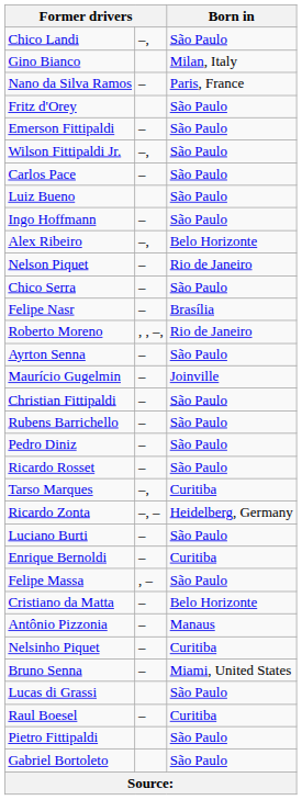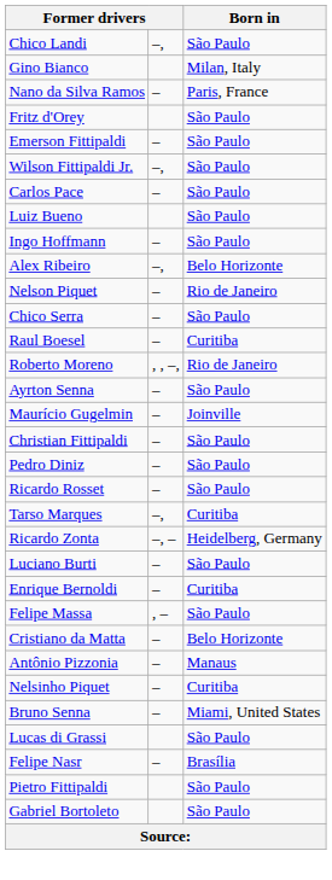 <table class="wikitable" border="1">
 <tr>
 <th colspan=2>Former drivers</th>
 <th>Born in</th>
 </tr>
 <tr>
 <td><a href='#'>Chico Landi</a></td>
 <td>–, </td>
 <td><a href='#'>São Paulo</a></td>
 </tr>
 <tr>
 <td><a href='#'>Gino Bianco</a></td>
 <td></td>
 <td><a href='#'>Milan</a>, Italy</td>
 </tr>
 <tr>
 <td><a href='#'>Nano da Silva Ramos</a></td>
 <td>–</td>
 <td><a href='#'>Paris</a>, France</td>
 </tr>
 <tr>
 <td><a href='#'>Fritz d'Orey</a></td>
 <td></td>
 <td><a href='#'>São Paulo</a></td>
 </tr>
 <tr>
 <td><a href='#'>Emerson Fittipaldi</a></td>
 <td>–</td>
 <td><a href='#'>São Paulo</a></td>
 </tr>
 <tr>
 <td><a href='#'>Wilson Fittipaldi Jr.</a></td>
 <td>–, </td>
 <td><a href='#'>São Paulo</a></td>
 </tr>
 <tr>
 <td><a href='#'>Carlos Pace</a></td>
 <td>–</td>
 <td><a href='#'>São Paulo</a></td>
 </tr>
 <tr>
 <td><a href='#'>Luiz Bueno</a></td>
 <td></td>
 <td><a href='#'>São Paulo</a></td>
 </tr>
 <tr>
 <td><a href='#'>Ingo Hoffmann</a></td>
 <td>–</td>
 <td><a href='#'>São Paulo</a></td>
 </tr>
 <tr>
 <td><a href='#'>Alex Ribeiro</a></td>
 <td>–, </td>
 <td><a href='#'>Belo Horizonte</a></td>
 </tr>
 <tr>
 <td><a href='#'>Nelson Piquet</a></td>
 <td>–</td>
 <td><a href='#'>Rio de Janeiro</a></td>
 </tr>
 <tr>
 <td><a href='#'>Chico Serra</a></td>
 <td>–</td>
 <td><a href='#'>São Paulo</a></td>
 </tr>
 <tr>
-<td><a href='#'>Felipe Nasr</a></td>
+<td><a href='#'>Raul Boesel</a></td>
 <td>–</td>
-<td><a href='#'>Brasília</a></td>
+<td><a href='#'>Curitiba</a></td>
 </tr>
 <tr>
 <td><a href='#'>Roberto Moreno</a></td>
 <td>, , –, </td>
 <td><a href='#'>Rio de Janeiro</a></td>
 </tr>
 <tr>
 <td><a href='#'>Ayrton Senna</a></td>
 <td>–</td>
 <td><a href='#'>São Paulo</a></td>
 </tr>
 <tr>
 <td><a href='#'>Maurício Gugelmin</a></td>
 <td>–</td>
 <td><a href='#'>Joinville</a></td>
 </tr>
 <tr>
 <td><a href='#'>Christian Fittipaldi</a></td>
-<td>–</td>
-<td><a href='#'>São Paulo</a></td>
-</tr>
-<tr>
-<td><a href='#'>Rubens Barrichello</a></td>
 <td>–</td>
 <td><a href='#'>São Paulo</a></td>
 </tr>
 <tr>
 <td><a href='#'>Pedro Diniz</a></td>
 <td>–</td>
 <td><a href='#'>São Paulo</a></td>
 </tr>
 <tr>
 <td><a href='#'>Ricardo Rosset</a></td>
 <td>–</td>
 <td><a href='#'>São Paulo</a></td>
 </tr>
 <tr>
 <td><a href='#'>Tarso Marques</a></td>
 <td>–, </td>
 <td><a href='#'>Curitiba</a></td>
 </tr>
 <tr>
 <td><a href='#'>Ricardo Zonta</a></td>
 <td>–, –</td>
 <td><a href='#'>Heidelberg</a>, Germany</td>
 </tr>
 <tr>
 <td><a href='#'>Luciano Burti</a></td>
 <td>–</td>
 <td><a href='#'>São Paulo</a></td>
 </tr>
 <tr>
 <td><a href='#'>Enrique Bernoldi</a></td>
 <td>–</td>
 <td><a href='#'>Curitiba</a></td>
 </tr>
 <tr>
 <td><a href='#'>Felipe Massa</a></td>
 <td>, –</td>
 <td><a href='#'>São Paulo</a></td>
 </tr>
 <tr>
 <td><a href='#'>Cristiano da Matta</a></td>
 <td>–</td>
 <td><a href='#'>Belo Horizonte</a></td>
 </tr>
 <tr>
 <td><a href='#'>Antônio Pizzonia</a></td>
 <td>–</td>
 <td><a href='#'>Manaus</a></td>
 </tr>
 <tr>
 <td><a href='#'>Nelsinho Piquet</a></td>
 <td>–</td>
 <td><a href='#'>Curitiba</a></td>
 </tr>
 <tr>
 <td><a href='#'>Bruno Senna</a></td>
 <td>–</td>
 <td><a href='#'>Miami</a>, United States</td>
 </tr>
 <tr>
 <td><a href='#'>Lucas di Grassi</a></td>
 <td></td>
 <td><a href='#'>São Paulo</a></td>
 </tr>
 <tr>
-<td><a href='#'>Raul Boesel</a></td>
+<td><a href='#'>Felipe Nasr</a></td>
 <td>–</td>
-<td><a href='#'>Curitiba</a></td>
+<td><a href='#'>Brasília</a></td>
 </tr>
 <tr>
 <td><a href='#'>Pietro Fittipaldi</a></td>
 <td></td>
 <td><a href='#'>São Paulo</a></td>
 </tr>
 <tr>
 <td><a href='#'>Gabriel Bortoleto</a></td>
 <td></td>
 <td><a href='#'>São Paulo</a></td>
 </tr>
 <tr>
 <th colspan=3>Source:</th>
 </tr>
 </table>
